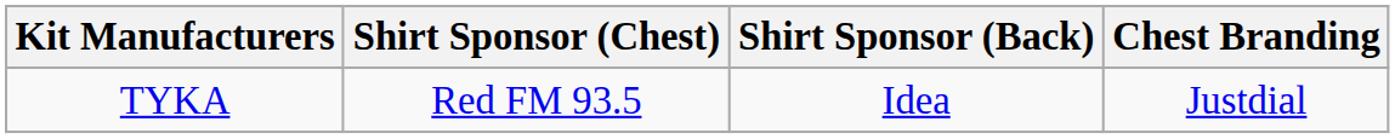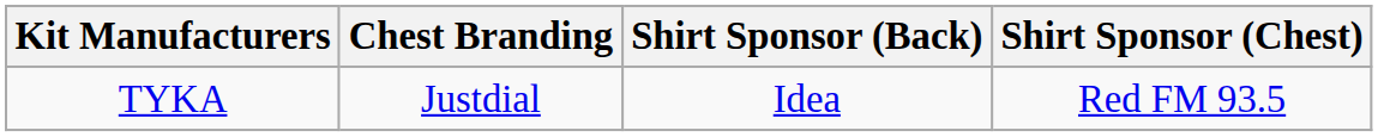 <table class="wikitable" style="text-align: center;">
 <tr>
 <th>Kit Manufacturers</th>
+<th>Chest Branding</th>
+<th>Shirt Sponsor (Back)</th>
 <th>Shirt Sponsor (Chest)</th>
-<th>Shirt Sponsor (Back)</th>
-<th>Chest Branding</th>
 </tr>
 <tr>
 <td><a href='#'>TYKA</a></td>
+<td><a href='#'>Justdial</a></td>
+<td><a href='#'>Idea</a></td>
 <td><a href='#'>Red FM 93.5</a></td>
-<td><a href='#'>Idea</a></td>
-<td><a href='#'>Justdial</a></td>
 </tr>
 </table>
